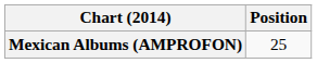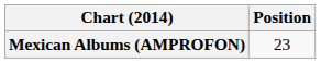 <table class="wikitable plainrowheaders" style="text-align:center">
 <tr>
 <th scope="col">Chart (2014)</th>
 <th scope="col">Position</th>
 </tr>
 <tr>
 <th scope="row">Mexican Albums (AMPROFON)</th>
-<td>25</td>
+<td>23</td>
 </tr>
 </table>
